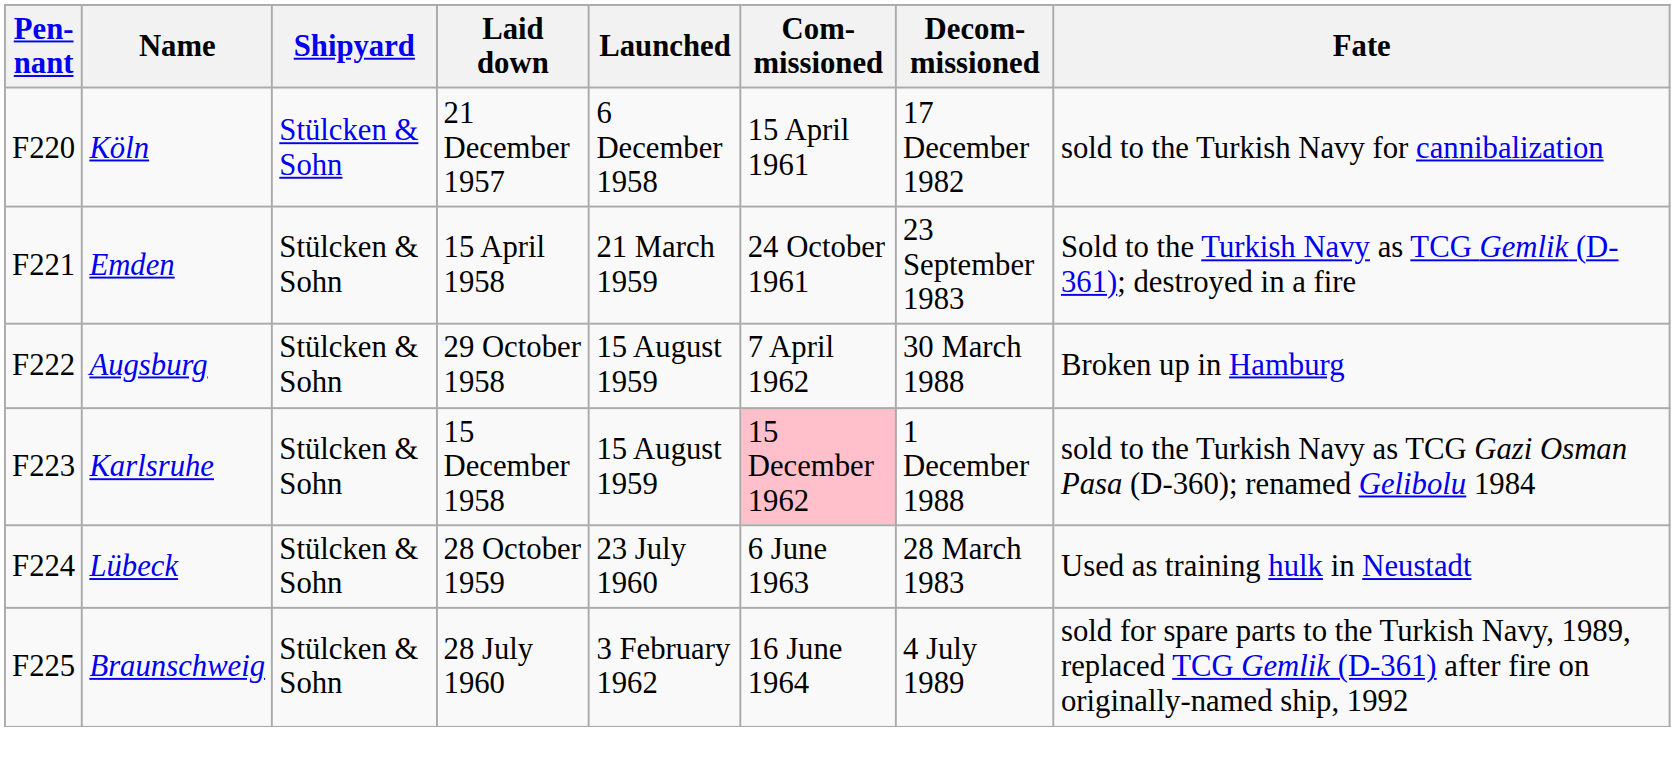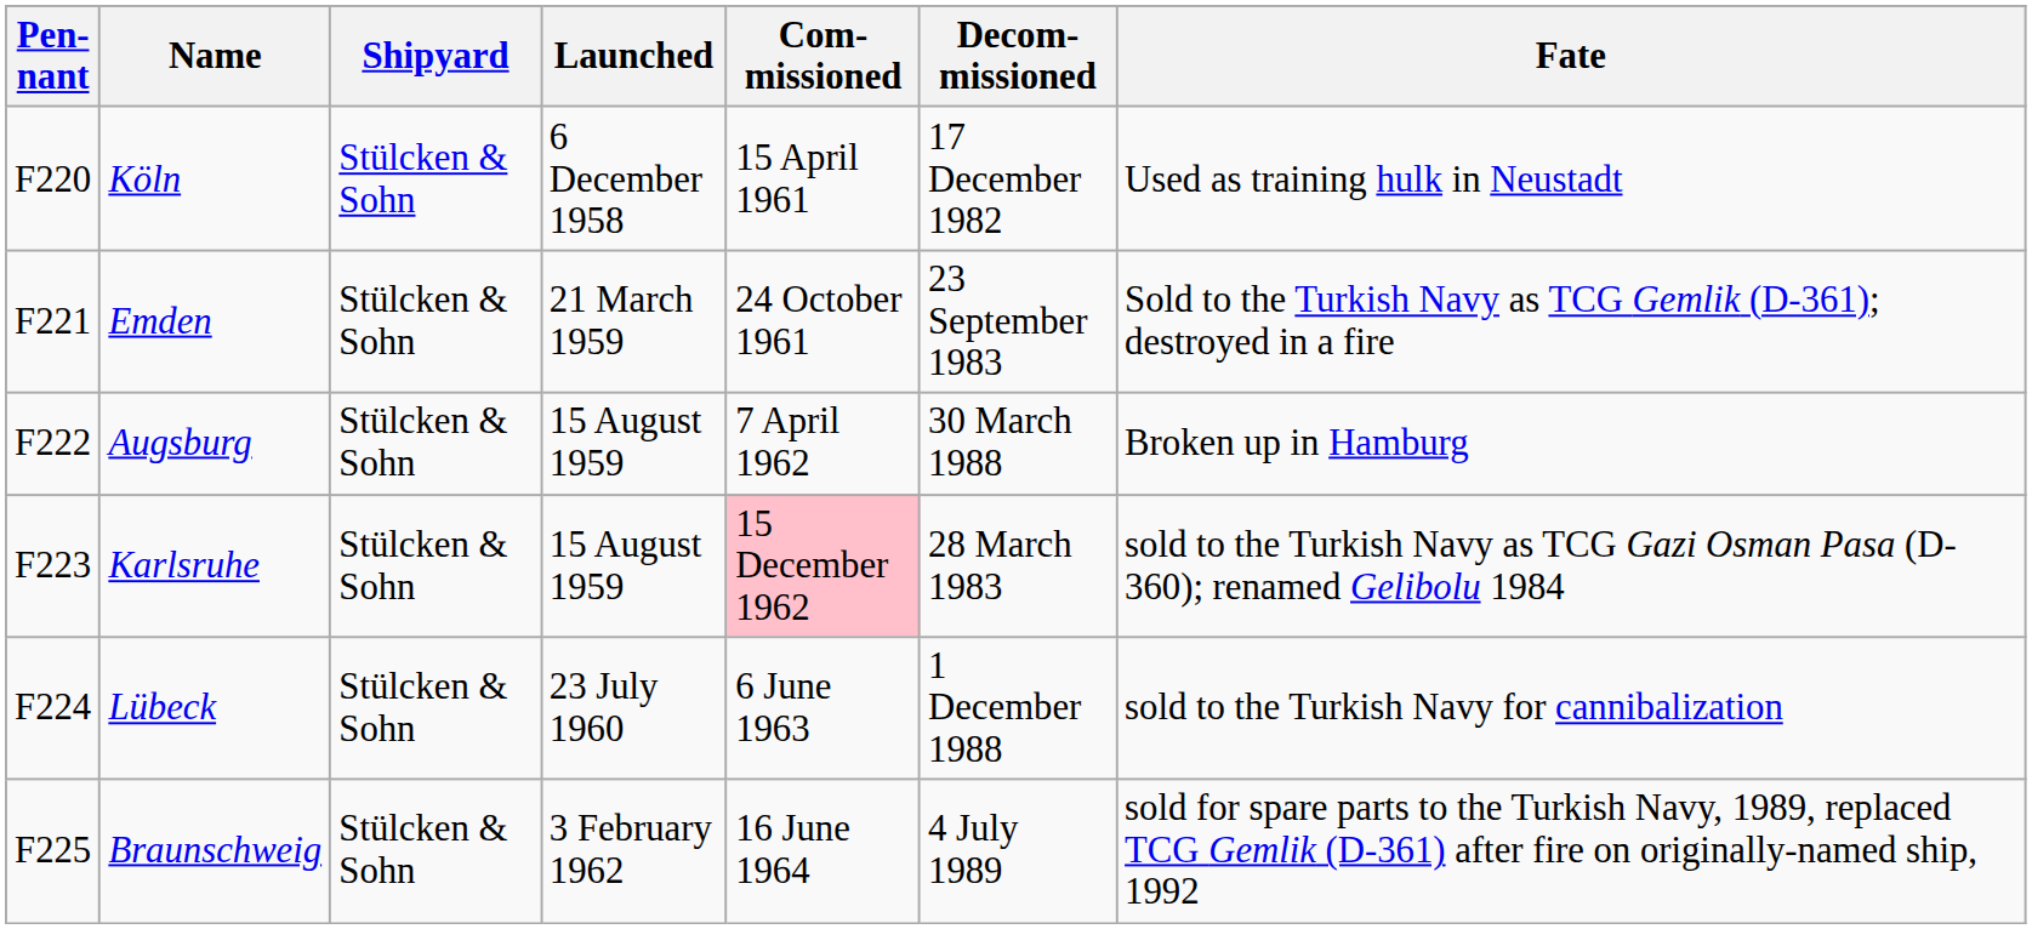 <table class="wikitable">
 <tr>
 <th><a href='#'>Pen-<br>nant</a></th>
 <th>Name</th>
 <th><a href='#'>Shipyard</a></th>
-<th>Laid down</th>
 <th>Launched</th>
 <th>Com-<br>missioned</th>
 <th>Decom-<br>missioned</th>
 <th>Fate</th>
 </tr>
 <tr>
 <td>F220</td>
 <td><em><a href='#'>Köln</a></em></td>
 <td><a href='#'>Stülcken & Sohn</a></td>
-<td>21 December<br>1957</td>
 <td>6 December<br>1958</td>
 <td>15 April<br>1961</td>
 <td>17 December<br>1982</td>
-<td>sold to the Turkish Navy for <a href='#'>cannibalization</a></td>
+<td>Used as training <a href='#'>hulk</a> in <a href='#'>Neustadt</a></td>
 </tr>
 <tr>
 <td>F221</td>
 <td><em><a href='#'>Emden</a></em></td>
 <td>Stülcken & Sohn</td>
-<td>15 April<br>1958</td>
 <td>21 March<br>1959</td>
 <td>24 October<br>1961</td>
 <td>23 September<br>1983</td>
 <td>Sold to the <a href='#'>Turkish Navy</a> as <a href='#'>TCG <em>Gemlik</em> (D-361)</a>; destroyed in a fire</td>
 </tr>
 <tr>
 <td>F222</td>
 <td><em><a href='#'>Augsburg</a></em></td>
 <td>Stülcken & Sohn</td>
-<td>29 October<br>1958</td>
 <td>15 August<br>1959</td>
 <td>7 April<br>1962</td>
 <td>30 March<br>1988</td>
 <td>Broken up in <a href='#'>Hamburg</a></td>
 </tr>
 <tr>
 <td>F223</td>
 <td><em><a href='#'>Karlsruhe</a></em></td>
 <td>Stülcken & Sohn</td>
-<td>15 December<br>1958</td>
 <td>15 August<br>1959</td>
 <td style="background: pink;">15 December<br>1962</td>
-<td>1 December<br>1988</td>
+<td>28 March<br>1983</td>
 <td>sold to the Turkish Navy as TCG <em>Gazi Osman Pasa</em> (D-360); renamed <a href='#'><em>Gelibolu</em></a> 1984</td>
 </tr>
 <tr>
 <td>F224</td>
 <td><a href='#'><em>Lübeck</em></a></td>
 <td>Stülcken & Sohn</td>
-<td>28 October<br>1959</td>
 <td>23 July<br>1960</td>
 <td>6 June<br>1963</td>
-<td>28 March<br>1983</td>
-<td>Used as training <a href='#'>hulk</a> in <a href='#'>Neustadt</a></td>
+<td>1 December<br>1988</td>
+<td>sold to the Turkish Navy for <a href='#'>cannibalization</a></td>
 </tr>
 <tr>
 <td>F225</td>
 <td><em><a href='#'>Braunschweig</a></em></td>
 <td>Stülcken & Sohn</td>
-<td>28 July<br>1960</td>
 <td>3 February<br>1962</td>
 <td>16 June<br>1964</td>
 <td>4 July<br>1989</td>
 <td>sold for spare parts to the Turkish Navy, 1989, replaced <a href='#'>TCG <em>Gemlik</em> (D-361)</a> after fire on originally-named ship, 1992</td>
 </tr>
 </table>
